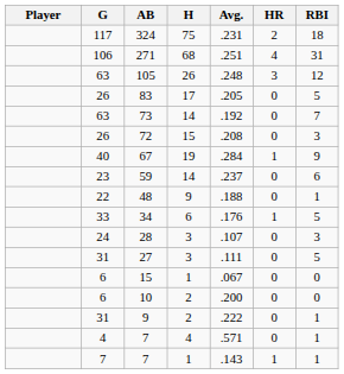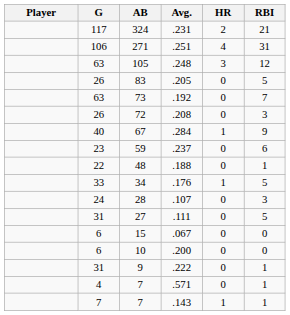 <table class="wikitable sortable">
 <tr>
 <th bgcolor="#DDDDFF" width="16%">Player</th>
 <th bgcolor="#DDDDFF" width="9%">G</th>
 <th bgcolor="#DDDDFF" width="9%">AB</th>
-<th bgcolor="#DDDDFF" width="9%">H</th>
 <th bgcolor="#DDDDFF" width="9%">Avg.</th>
 <th bgcolor="#DDDDFF" width="9%">HR</th>
 <th bgcolor="#DDDDFF" width="9%">RBI</th>
 </tr>
 <tr align="center">
 <td></td>
 <td>117</td>
 <td>324</td>
-<td>75</td>
 <td>.231</td>
 <td>2</td>
-<td>18</td>
+<td>21</td>
 </tr>
 <tr align="center">
 <td></td>
 <td>106</td>
 <td>271</td>
-<td>68</td>
 <td>.251</td>
 <td>4</td>
 <td>31</td>
 </tr>
 <tr align="center">
 <td></td>
 <td>63</td>
 <td>105</td>
-<td>26</td>
 <td>.248</td>
 <td>3</td>
 <td>12</td>
 </tr>
 <tr align="center">
 <td></td>
 <td>26</td>
 <td>83</td>
-<td>17</td>
 <td>.205</td>
 <td>0</td>
 <td>5</td>
 </tr>
 <tr align="center">
 <td></td>
 <td>63</td>
 <td>73</td>
-<td>14</td>
 <td>.192</td>
 <td>0</td>
 <td>7</td>
 </tr>
 <tr align="center">
 <td></td>
 <td>26</td>
 <td>72</td>
-<td>15</td>
 <td>.208</td>
 <td>0</td>
 <td>3</td>
 </tr>
 <tr align=center>
 <td></td>
 <td>40</td>
 <td>67</td>
-<td>19</td>
 <td>.284</td>
 <td>1</td>
 <td>9</td>
 </tr>
 <tr align="center">
 <td></td>
 <td>23</td>
 <td>59</td>
-<td>14</td>
 <td>.237</td>
 <td>0</td>
 <td>6</td>
 </tr>
 <tr align="center">
 <td></td>
 <td>22</td>
 <td>48</td>
-<td>9</td>
 <td>.188</td>
 <td>0</td>
 <td>1</td>
 </tr>
 <tr align="center">
 <td></td>
 <td>33</td>
 <td>34</td>
-<td>6</td>
 <td>.176</td>
 <td>1</td>
 <td>5</td>
 </tr>
 <tr align="center">
 <td></td>
 <td>24</td>
 <td>28</td>
-<td>3</td>
 <td>.107</td>
 <td>0</td>
 <td>3</td>
 </tr>
 <tr align="center">
 <td></td>
 <td>31</td>
 <td>27</td>
-<td>3</td>
 <td>.111</td>
 <td>0</td>
 <td>5</td>
 </tr>
 <tr align="center">
 <td></td>
 <td>6</td>
 <td>15</td>
-<td>1</td>
 <td>.067</td>
 <td>0</td>
 <td>0</td>
 </tr>
 <tr align="center">
 <td></td>
 <td>6</td>
 <td>10</td>
-<td>2</td>
 <td>.200</td>
 <td>0</td>
 <td>0</td>
 </tr>
 <tr align="center">
 <td></td>
 <td>31</td>
 <td>9</td>
-<td>2</td>
 <td>.222</td>
 <td>0</td>
 <td>1</td>
 </tr>
 <tr align=center>
 <td></td>
 <td>4</td>
 <td>7</td>
-<td>4</td>
 <td>.571</td>
 <td>0</td>
 <td>1</td>
 </tr>
 <tr align="center">
 <td></td>
 <td>7</td>
 <td>7</td>
-<td>1</td>
 <td>.143</td>
 <td>1</td>
 <td>1</td>
 </tr>
 </table>
